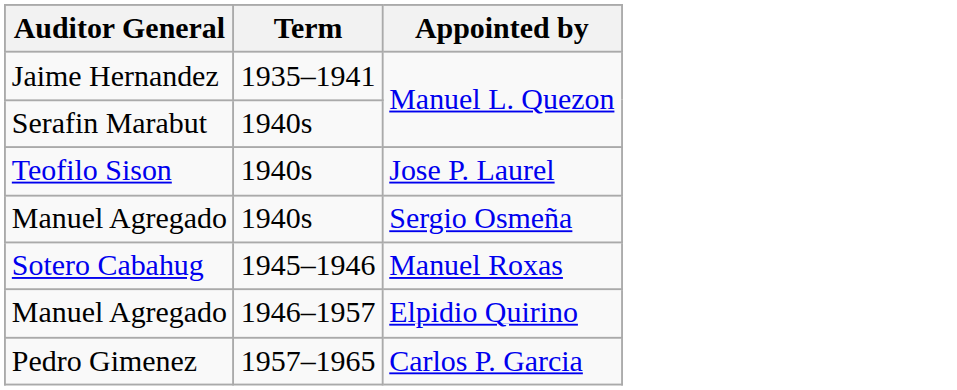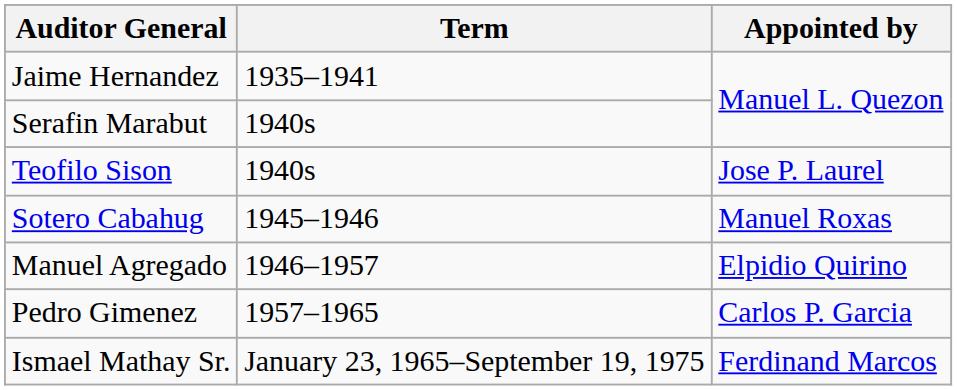 <table class="wikitable">
 <tr>
 <th>Auditor General</th>
 <th>Term</th>
 <th>Appointed by</th>
 </tr>
 <tr>
 <td>Jaime Hernandez</td>
 <td>1935–1941</td>
 <td rowspan="2"><a href='#'>Manuel L. Quezon</a></td>
 </tr>
 <tr>
 <td>Serafin Marabut</td>
 <td>1940s</td>
 </tr>
 <tr>
 <td><a href='#'>Teofilo Sison</a></td>
 <td>1940s</td>
 <td><a href='#'>Jose P. Laurel</a></td>
 </tr>
 <tr>
-<td>Manuel Agregado</td>
-<td>1940s</td>
-<td><a href='#'>Sergio Osmeña</a></td>
-</tr>
-<tr>
 <td><a href='#'>Sotero Cabahug</a></td>
 <td>1945–1946</td>
 <td><a href='#'>Manuel Roxas</a></td>
 </tr>
 <tr>
 <td>Manuel Agregado</td>
 <td>1946–1957</td>
 <td><a href='#'>Elpidio Quirino</a></td>
 </tr>
 <tr>
 <td>Pedro Gimenez</td>
 <td>1957–1965</td>
 <td><a href='#'>Carlos P. Garcia</a></td>
 </tr>
+<tr>
+<td>Ismael Mathay Sr.</td>
+<td>January 23, 1965–September 19, 1975</td>
+<td><a href='#'>Ferdinand Marcos</a></td>
+</tr>
 </table>
